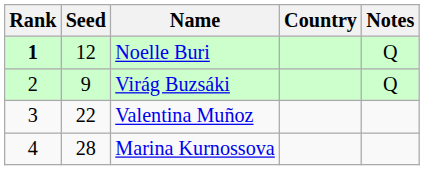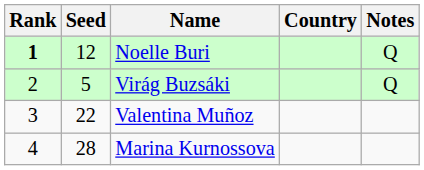 <table class="wikitable" style="text-align:center;">
 <tr>
 <th>Rank</th>
 <th>Seed</th>
 <th>Name</th>
 <th>Country</th>
 <th>Notes</th>
 </tr>
 <tr bgcolor=ccffcc>
 <td><strong>1</strong></td>
 <td>12</td>
 <td align=left><a href='#'>Noelle Buri</a></td>
 <td align=left></td>
 <td>Q</td>
 </tr>
 <tr bgcolor=ccffcc>
 <td>2</td>
-<td>9</td>
+<td>5</td>
 <td align=left><a href='#'>Virág Buzsáki</a></td>
 <td align=left></td>
 <td>Q</td>
 </tr>
 <tr>
 <td>3</td>
 <td>22</td>
 <td align=left><a href='#'>Valentina Muñoz</a></td>
 <td align=left></td>
 <td></td>
 </tr>
 <tr>
 <td>4</td>
 <td>28</td>
 <td align=left><a href='#'>Marina Kurnossova</a></td>
 <td align=left></td>
 <td></td>
 </tr>
 </table>
